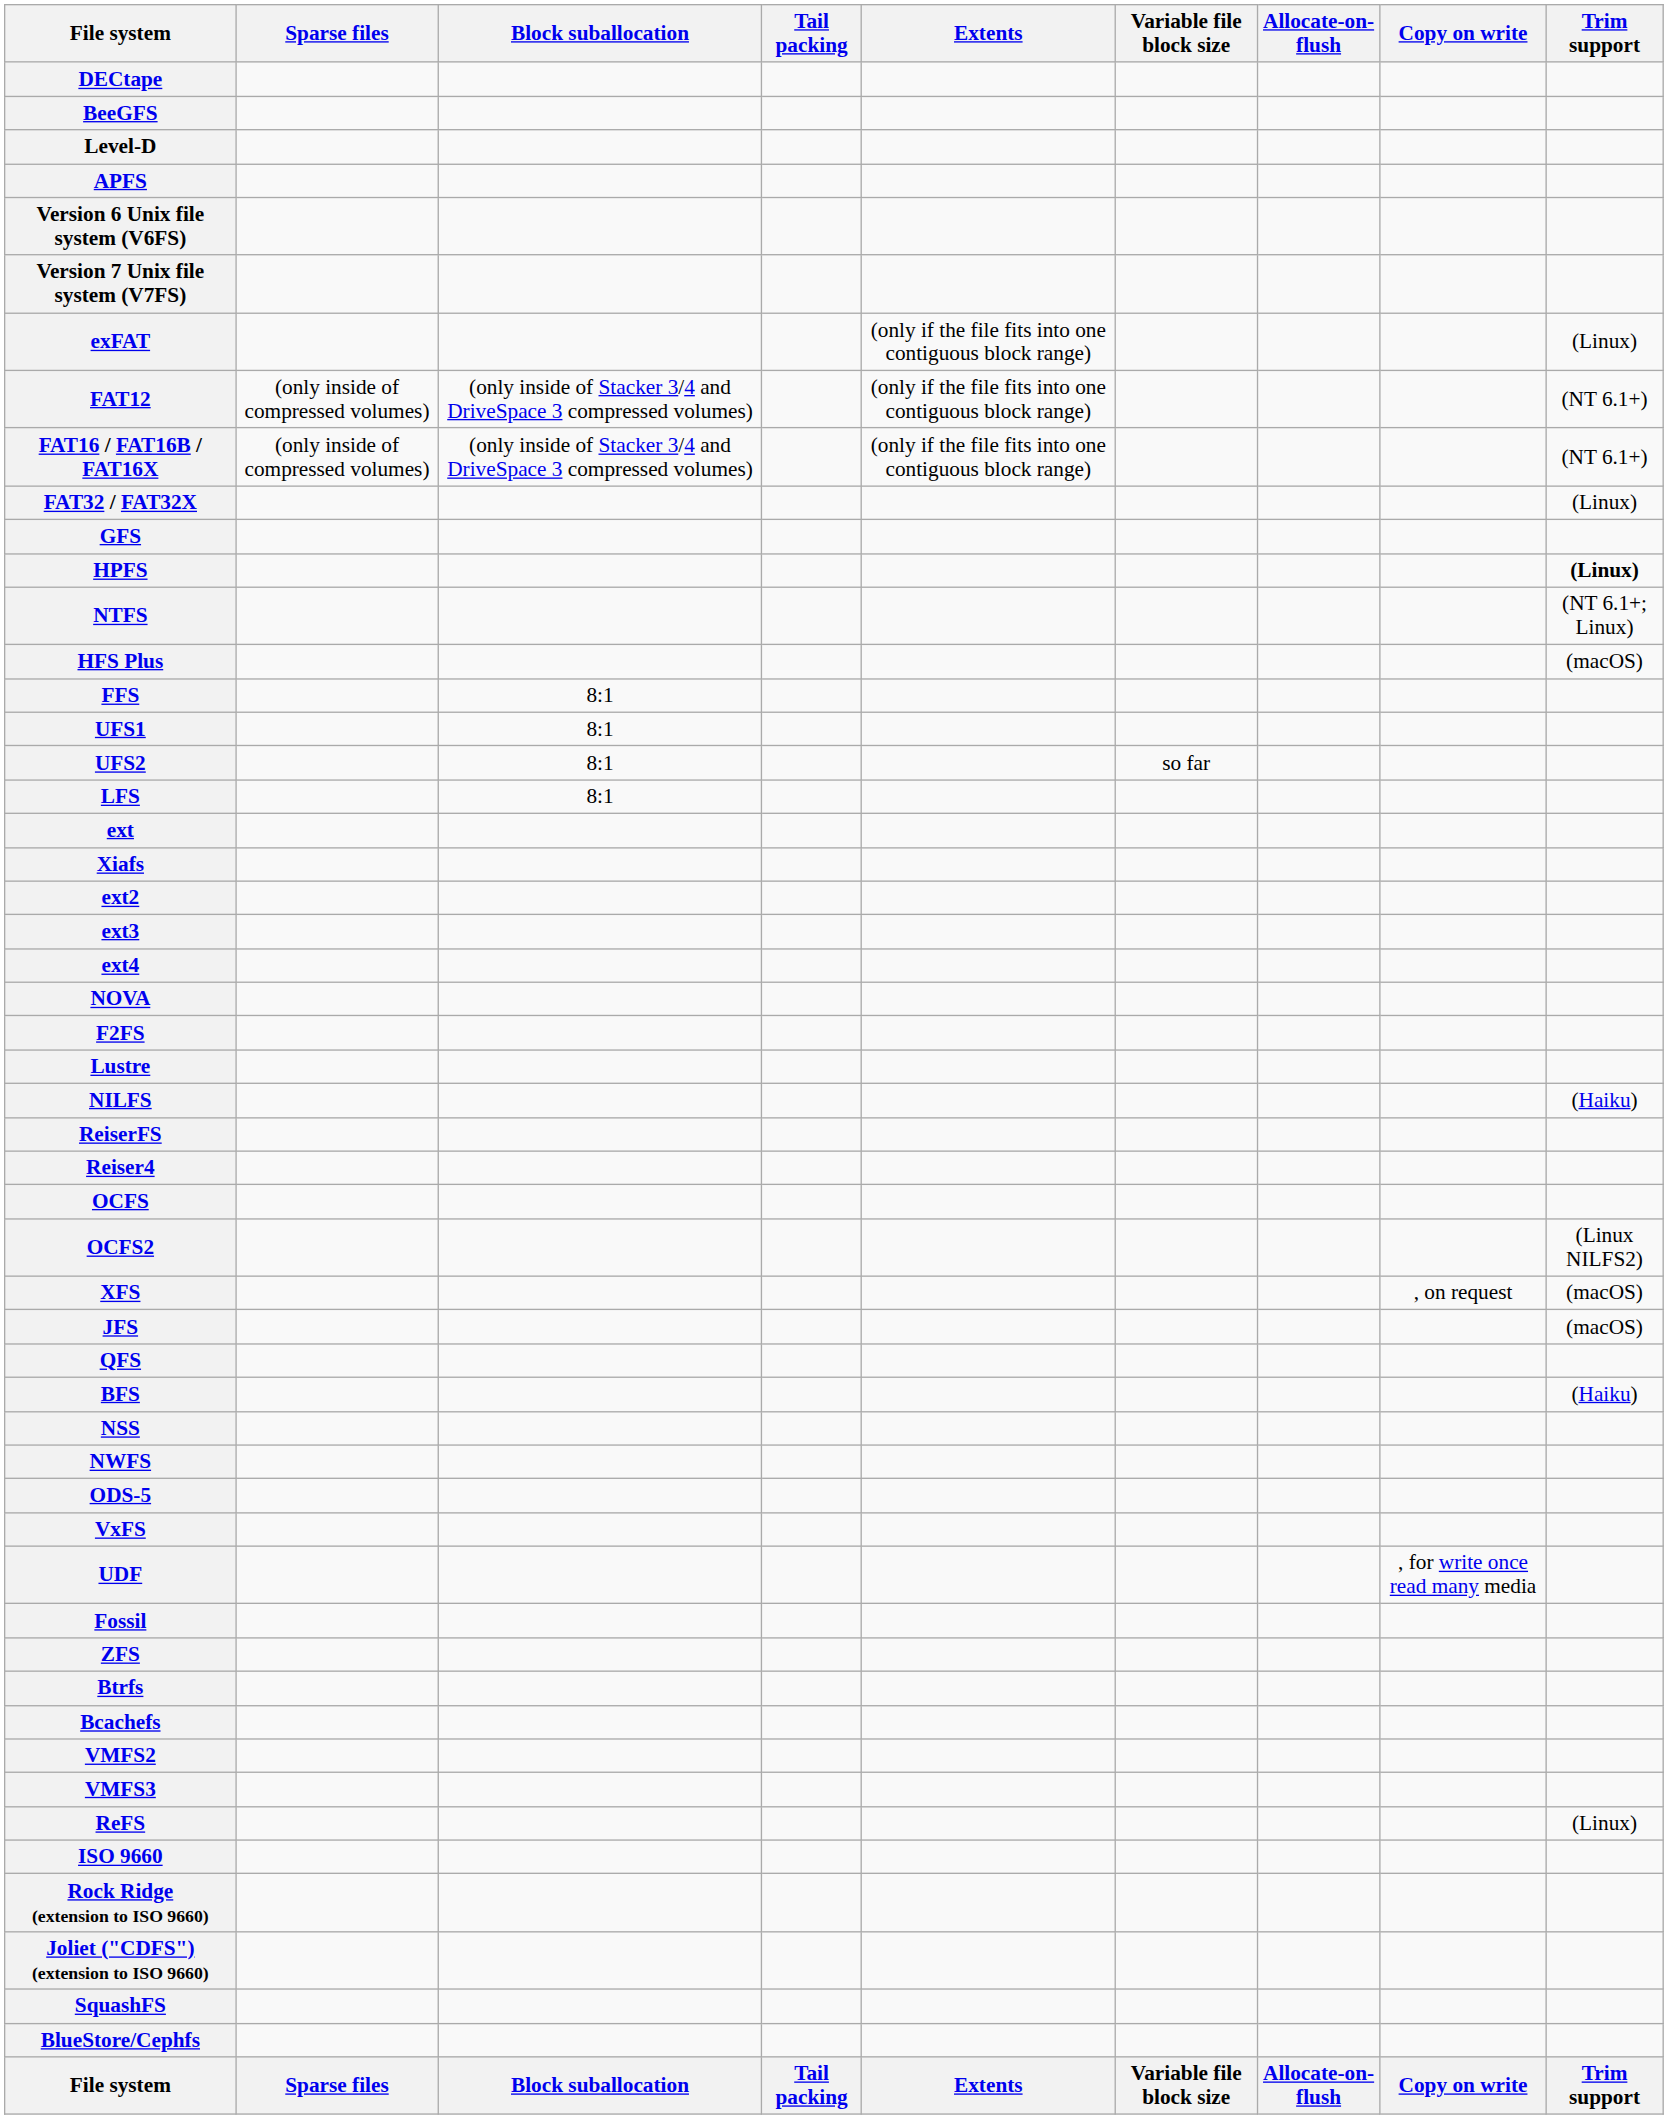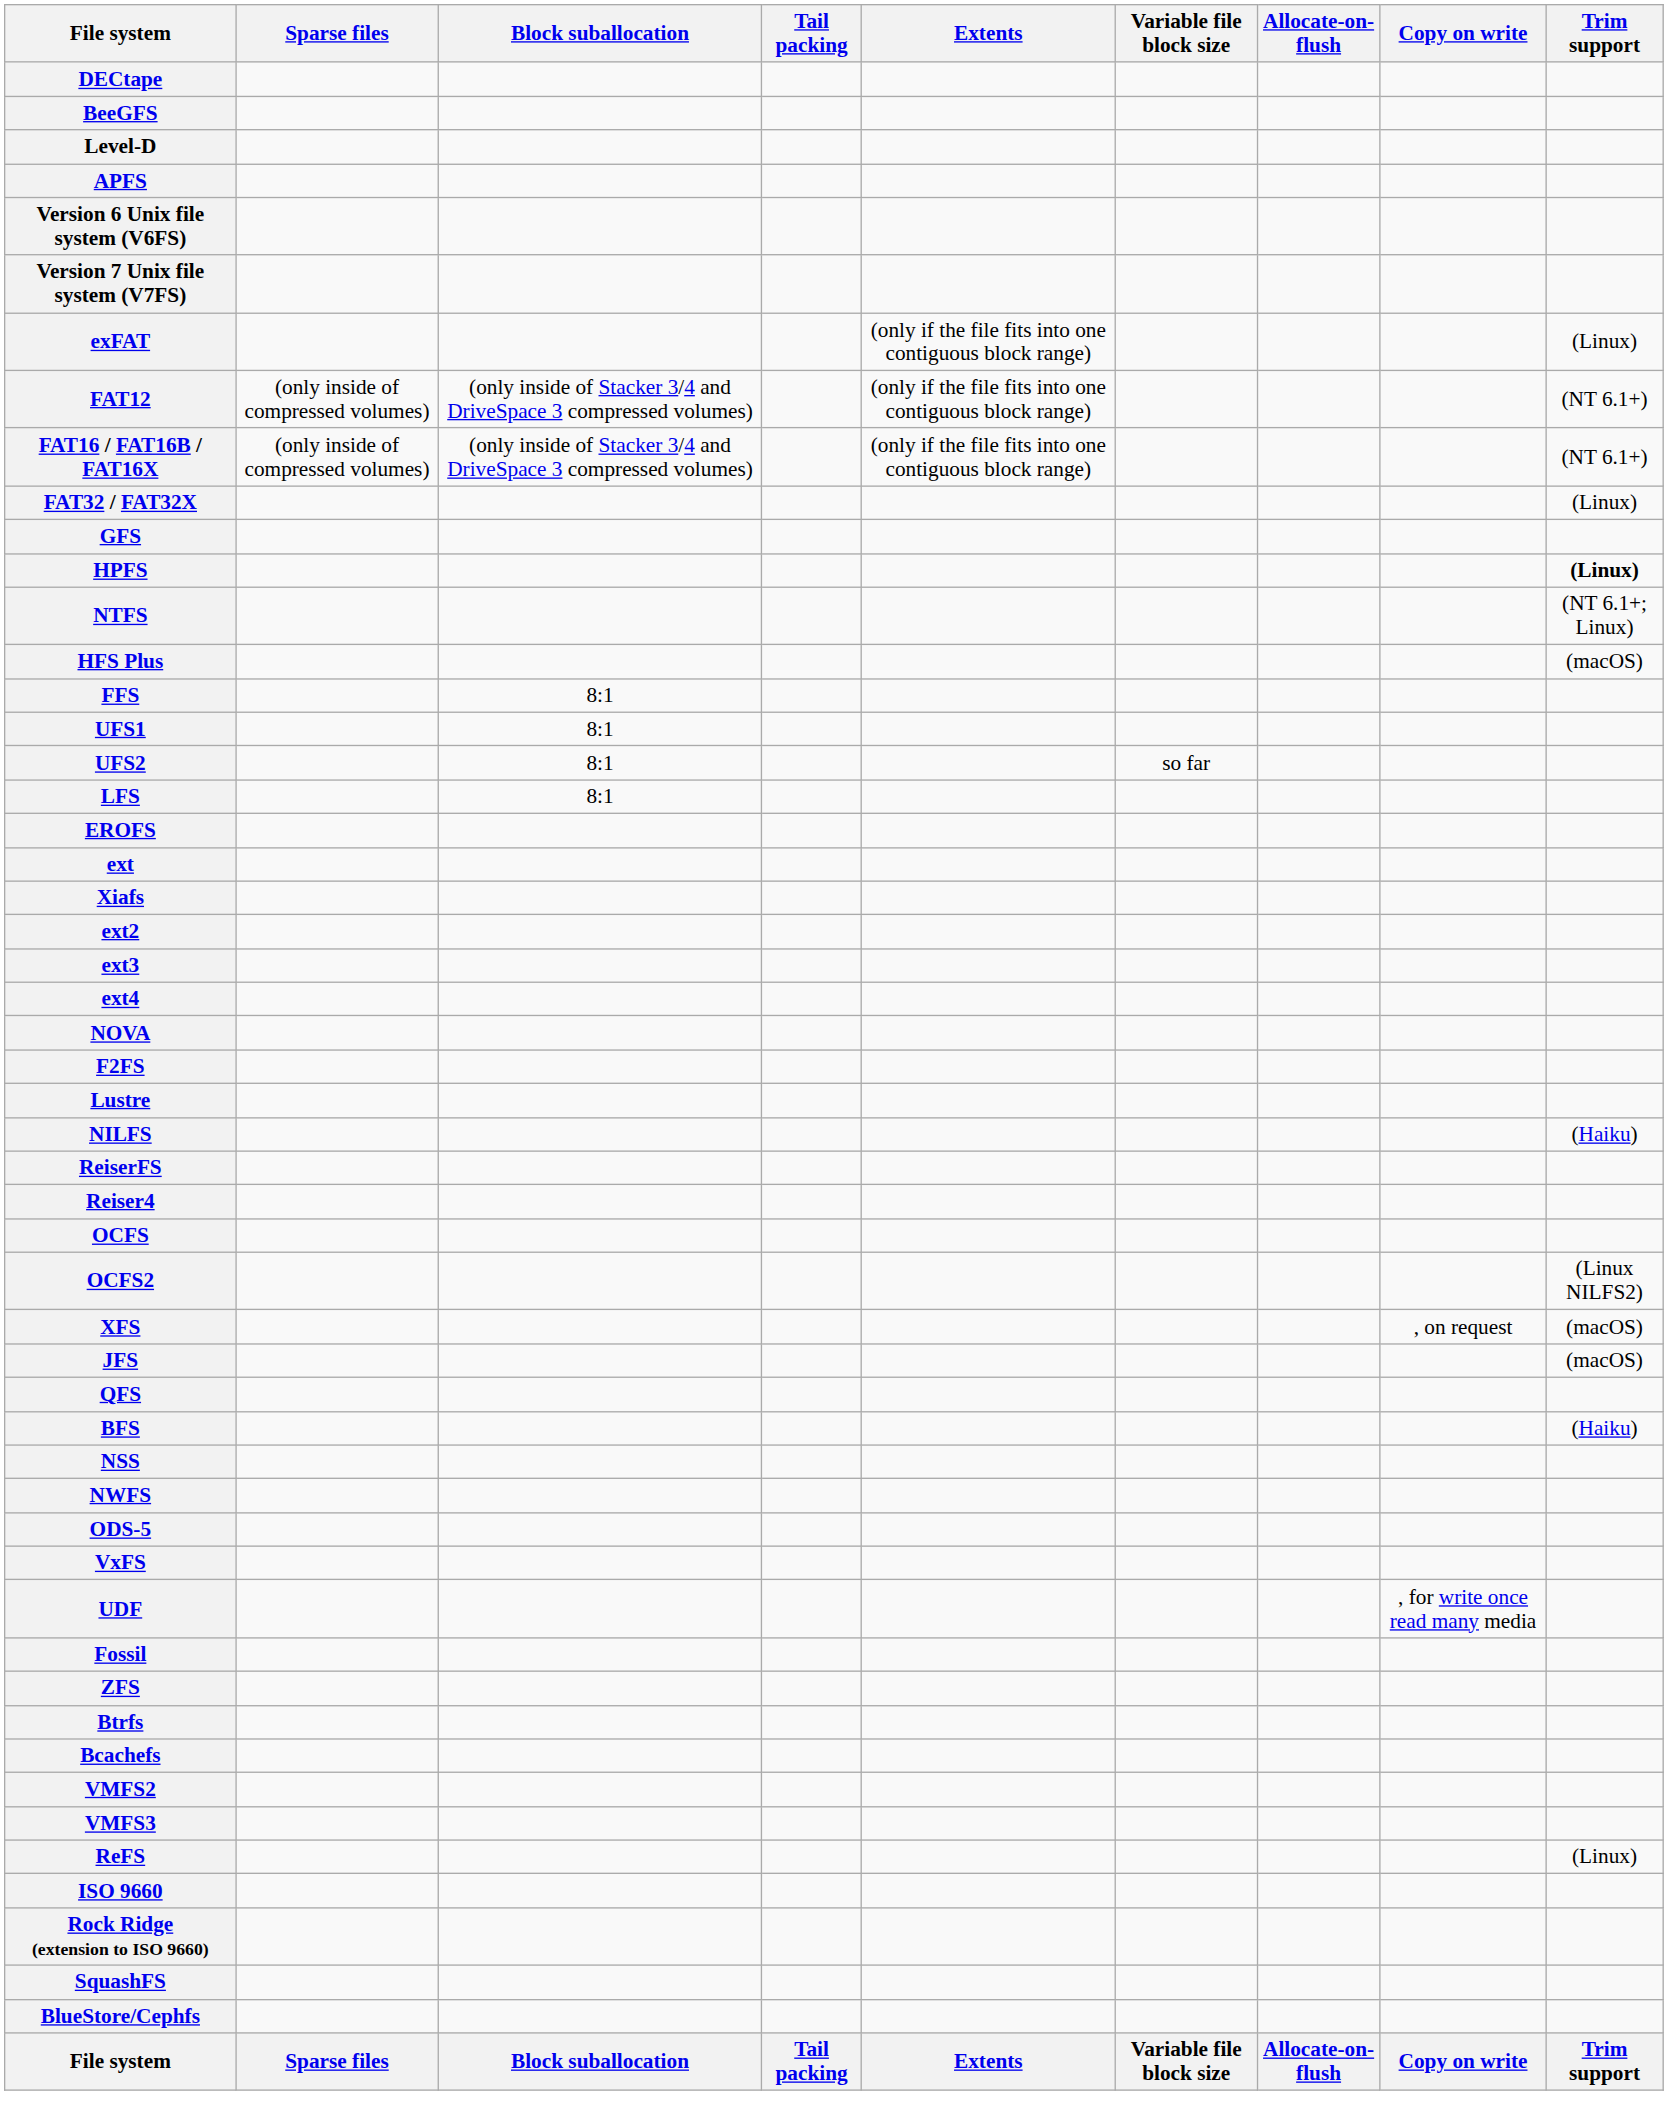 <table class="wikitable sortable sticky-header sort-under" style="width: auto; text-align: center; table-layout: fixed;">
 <tr>
 <th>File system</th>
 <th><a href='#'>Sparse files</a></th>
 <th><a href='#'>Block suballocation</a></th>
 <th><a href='#'>Tail packing</a></th>
 <th><a href='#'>Extents</a></th>
 <th>Variable file block size</th>
 <th><a href='#'>Allocate-on-flush</a></th>
 <th><a href='#'>Copy on write</a></th>
 <th><a href='#'>Trim</a> support</th>
 </tr>
 <tr>
 <th><a href='#'>DECtape</a></th>
 <td></td>
 <td></td>
 <td></td>
 <td></td>
 <td></td>
 <td></td>
 <td></td>
 <td></td>
 </tr>
 <tr>
 <th><a href='#'>BeeGFS</a></th>
 <td></td>
 <td></td>
 <td></td>
 <td></td>
 <td></td>
 <td></td>
 <td></td>
 <td></td>
 </tr>
 <tr>
 <th>Level-D</th>
 <td></td>
 <td></td>
 <td></td>
 <td></td>
 <td></td>
 <td></td>
 <td></td>
 <td></td>
 </tr>
 <tr>
 <th><a href='#'>APFS</a></th>
 <td></td>
 <td></td>
 <td></td>
 <td></td>
 <td></td>
 <td></td>
 <td></td>
 <td></td>
 </tr>
 <tr>
 <th>Version 6 Unix file system (V6FS)</th>
 <td></td>
 <td></td>
 <td></td>
 <td></td>
 <td></td>
 <td></td>
 <td></td>
 <td></td>
 </tr>
 <tr>
 <th>Version 7 Unix file system (V7FS)</th>
 <td></td>
 <td></td>
 <td></td>
 <td></td>
 <td></td>
 <td></td>
 <td></td>
 <td></td>
 </tr>
 <tr>
 <th><a href='#'>exFAT</a></th>
 <td></td>
 <td></td>
 <td></td>
 <td> (only if the file fits into one contiguous block range)</td>
 <td></td>
 <td></td>
 <td></td>
 <td> (Linux)</td>
 </tr>
 <tr>
 <th><a href='#'>FAT12</a></th>
 <td> (only inside of compressed volumes)</td>
 <td> (only inside of <a href='#'>Stacker 3</a>/<a href='#'>4</a> and <a href='#'>DriveSpace 3</a> compressed volumes)</td>
 <td></td>
 <td> (only if the file fits into one contiguous block range)</td>
 <td></td>
 <td></td>
 <td></td>
 <td> (NT 6.1+)</td>
 </tr>
 <tr>
 <th><a href='#'>FAT16</a> / <a href='#'>FAT16B</a> / <a href='#'>FAT16X</a></th>
 <td> (only inside of compressed volumes)</td>
 <td> (only inside of <a href='#'>Stacker 3</a>/<a href='#'>4</a> and <a href='#'>DriveSpace 3</a> compressed volumes)</td>
 <td></td>
 <td> (only if the file fits into one contiguous block range)</td>
 <td></td>
 <td></td>
 <td></td>
 <td> (NT 6.1+)</td>
 </tr>
 <tr>
 <th><a href='#'>FAT32</a> / <a href='#'>FAT32X</a></th>
 <td></td>
 <td></td>
 <td></td>
 <td></td>
 <td></td>
 <td></td>
 <td></td>
 <td> (Linux)</td>
 </tr>
 <tr>
 <th><a href='#'>GFS</a></th>
 <td></td>
 <td></td>
 <td></td>
 <td></td>
 <td></td>
 <td></td>
 <td></td>
 <td></td>
 </tr>
 <tr>
 <th><a href='#'>HPFS</a></th>
 <td></td>
 <td></td>
 <td></td>
 <td></td>
 <td></td>
 <td></td>
 <td></td>
 <td><strong> (Linux)</strong></td>
 </tr>
 <tr>
 <th><a href='#'>NTFS</a></th>
 <td></td>
 <td></td>
 <td></td>
 <td></td>
 <td></td>
 <td></td>
 <td></td>
 <td> (NT 6.1+; Linux)</td>
 </tr>
 <tr>
 <th><a href='#'>HFS Plus</a></th>
 <td></td>
 <td></td>
 <td></td>
 <td></td>
 <td></td>
 <td></td>
 <td></td>
 <td> (macOS)</td>
 </tr>
 <tr>
 <th><a href='#'>FFS</a></th>
 <td></td>
 <td> 8:1</td>
 <td></td>
 <td></td>
 <td></td>
 <td></td>
 <td></td>
 <td></td>
 </tr>
 <tr>
 <th><a href='#'>UFS1</a></th>
 <td></td>
 <td> 8:1</td>
 <td></td>
 <td></td>
 <td></td>
 <td></td>
 <td></td>
 <td></td>
 </tr>
 <tr>
 <th><a href='#'>UFS2</a></th>
 <td></td>
 <td> 8:1</td>
 <td></td>
 <td></td>
 <td> so far</td>
 <td></td>
 <td></td>
 <td></td>
 </tr>
 <tr>
 <th><a href='#'>LFS</a></th>
 <td></td>
 <td> 8:1</td>
+<td></td>
+<td></td>
+<td></td>
+<td></td>
+<td></td>
+<td></td>
+</tr>
+<tr>
+<th><a href='#'>EROFS</a></th>
+<td></td>
+<td></td>
 <td></td>
 <td></td>
 <td></td>
 <td></td>
 <td></td>
 <td></td>
 </tr>
 <tr>
 <th><a href='#'>ext</a></th>
 <td></td>
 <td></td>
 <td></td>
 <td></td>
 <td></td>
 <td></td>
 <td></td>
 <td></td>
 </tr>
 <tr>
 <th><a href='#'>Xiafs</a></th>
 <td></td>
 <td></td>
 <td></td>
 <td></td>
 <td></td>
 <td></td>
 <td></td>
 <td></td>
 </tr>
 <tr>
 <th><a href='#'>ext2</a></th>
 <td></td>
 <td></td>
 <td></td>
 <td></td>
 <td></td>
 <td></td>
 <td></td>
 <td></td>
 </tr>
 <tr>
 <th><a href='#'>ext3</a></th>
 <td></td>
 <td></td>
 <td></td>
 <td></td>
 <td></td>
 <td></td>
 <td></td>
 <td></td>
 </tr>
 <tr>
 <th><a href='#'>ext4</a></th>
 <td></td>
 <td></td>
 <td></td>
 <td></td>
 <td></td>
 <td></td>
 <td></td>
 <td></td>
 </tr>
 <tr>
 <th><a href='#'>NOVA</a></th>
 <td></td>
 <td></td>
 <td></td>
 <td></td>
 <td></td>
 <td></td>
 <td></td>
 <td></td>
 </tr>
 <tr>
 <th><a href='#'>F2FS</a></th>
 <td></td>
 <td></td>
 <td></td>
 <td></td>
 <td></td>
 <td></td>
 <td></td>
 <td></td>
 </tr>
 <tr>
 <th><a href='#'>Lustre</a></th>
 <td></td>
 <td></td>
 <td></td>
 <td></td>
 <td></td>
 <td></td>
 <td></td>
 <td></td>
 </tr>
 <tr>
 <th><a href='#'>NILFS</a></th>
 <td></td>
 <td></td>
 <td></td>
 <td></td>
 <td></td>
 <td></td>
 <td></td>
 <td> (<a href='#'>Haiku</a>)</td>
 </tr>
 <tr>
 <th><a href='#'>ReiserFS</a></th>
 <td></td>
 <td></td>
 <td></td>
 <td></td>
 <td></td>
 <td></td>
 <td></td>
 <td></td>
 </tr>
 <tr>
 <th><a href='#'>Reiser4</a></th>
 <td></td>
 <td></td>
 <td></td>
 <td></td>
 <td></td>
 <td></td>
 <td></td>
 <td></td>
 </tr>
 <tr>
 <th><a href='#'>OCFS</a></th>
 <td></td>
 <td></td>
 <td></td>
 <td></td>
 <td></td>
 <td></td>
 <td></td>
 <td></td>
 </tr>
 <tr>
 <th><a href='#'>OCFS2</a></th>
 <td></td>
 <td></td>
 <td></td>
 <td></td>
 <td></td>
 <td></td>
 <td></td>
 <td> (Linux NILFS2)</td>
 </tr>
 <tr>
 <th><a href='#'>XFS</a></th>
 <td></td>
 <td></td>
 <td></td>
 <td></td>
 <td></td>
 <td></td>
 <td>, on request</td>
 <td> (macOS)</td>
 </tr>
 <tr>
 <th><a href='#'>JFS</a></th>
 <td></td>
 <td></td>
 <td></td>
 <td></td>
 <td></td>
 <td></td>
 <td></td>
 <td> (macOS)</td>
 </tr>
 <tr>
 <th><a href='#'>QFS</a></th>
 <td></td>
 <td></td>
 <td></td>
 <td></td>
 <td></td>
 <td></td>
 <td></td>
 <td></td>
 </tr>
 <tr>
 <th><a href='#'>BFS</a></th>
 <td></td>
 <td></td>
 <td></td>
 <td></td>
 <td></td>
 <td></td>
 <td></td>
 <td> (<a href='#'>Haiku</a>)</td>
 </tr>
 <tr>
 <th><a href='#'>NSS</a></th>
 <td></td>
 <td></td>
 <td></td>
 <td></td>
 <td></td>
 <td></td>
 <td></td>
 <td></td>
 </tr>
 <tr>
 <th><a href='#'>NWFS</a></th>
 <td></td>
 <td></td>
 <td></td>
 <td></td>
 <td></td>
 <td></td>
 <td></td>
 <td></td>
 </tr>
 <tr>
 <th><a href='#'>ODS-5</a></th>
 <td></td>
 <td></td>
 <td></td>
 <td></td>
 <td></td>
 <td></td>
 <td></td>
 <td></td>
 </tr>
 <tr>
 <th><a href='#'>VxFS</a></th>
 <td></td>
 <td></td>
 <td></td>
 <td></td>
 <td></td>
 <td></td>
 <td></td>
 <td></td>
 </tr>
 <tr>
 <th><a href='#'>UDF</a></th>
 <td></td>
 <td></td>
 <td></td>
 <td></td>
 <td></td>
 <td></td>
 <td>, for <a href='#'>write once read many</a> media</td>
 <td></td>
 </tr>
 <tr>
 <th><a href='#'>Fossil</a></th>
 <td></td>
 <td></td>
 <td></td>
 <td></td>
 <td></td>
 <td></td>
 <td></td>
 <td></td>
 </tr>
 <tr>
 <th><a href='#'>ZFS</a></th>
 <td></td>
 <td></td>
 <td></td>
 <td></td>
 <td></td>
 <td></td>
 <td></td>
 <td></td>
 </tr>
 <tr>
 <th><a href='#'>Btrfs</a></th>
 <td></td>
 <td></td>
 <td></td>
 <td></td>
 <td></td>
 <td></td>
 <td></td>
 <td></td>
 </tr>
 <tr>
 <th><a href='#'>Bcachefs</a></th>
 <td></td>
 <td></td>
 <td></td>
 <td></td>
 <td></td>
 <td></td>
 <td></td>
 <td></td>
 </tr>
 <tr>
 <th><a href='#'>VMFS2</a></th>
 <td></td>
 <td></td>
 <td></td>
 <td></td>
 <td></td>
 <td></td>
 <td></td>
 <td></td>
 </tr>
 <tr>
 <th><a href='#'>VMFS3</a></th>
 <td></td>
 <td></td>
 <td></td>
 <td></td>
 <td></td>
 <td></td>
 <td></td>
 <td></td>
 </tr>
 <tr>
 <th><a href='#'>ReFS</a></th>
 <td></td>
 <td></td>
 <td></td>
 <td></td>
 <td></td>
 <td></td>
 <td></td>
 <td> (Linux)</td>
 </tr>
 <tr>
 <th><a href='#'>ISO 9660</a></th>
 <td></td>
 <td></td>
 <td></td>
 <td></td>
 <td></td>
 <td></td>
 <td></td>
 <td></td>
 </tr>
 <tr>
 <th><a href='#'>Rock Ridge</a><br><small>(extension to ISO 9660)</small></th>
 <td></td>
 <td></td>
 <td></td>
 <td></td>
 <td></td>
 <td></td>
 <td></td>
 <td></td>
 </tr>
 <tr>
-<th><a href='#'>Joliet ("CDFS")</a><br><small>(extension to ISO 9660)</small></th>
-<td></td>
-<td></td>
-<td></td>
-<td></td>
-<td></td>
-<td></td>
-<td></td>
-<td></td>
-</tr>
-<tr>
 <th><a href='#'>SquashFS</a></th>
 <td></td>
 <td></td>
 <td></td>
 <td></td>
 <td></td>
 <td></td>
 <td></td>
 <td></td>
 </tr>
 <tr>
 <th><a href='#'>BlueStore/Cephfs</a></th>
 <td></td>
 <td></td>
 <td></td>
 <td></td>
 <td></td>
 <td></td>
 <td></td>
 <td></td>
 </tr>
 <tr class="sortbottom">
 <th>File system</th>
 <th><a href='#'>Sparse files</a></th>
 <th><a href='#'>Block suballocation</a></th>
 <th><a href='#'>Tail packing</a></th>
 <th><a href='#'>Extents</a></th>
 <th>Variable file block size</th>
 <th><a href='#'>Allocate-on-flush</a></th>
 <th><a href='#'>Copy on write</a></th>
 <th><a href='#'>Trim</a> support</th>
 </tr>
 </table>
